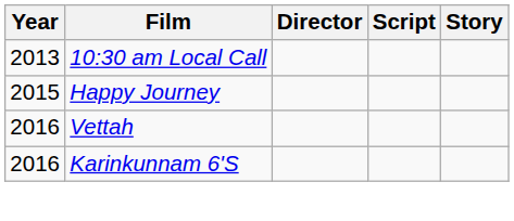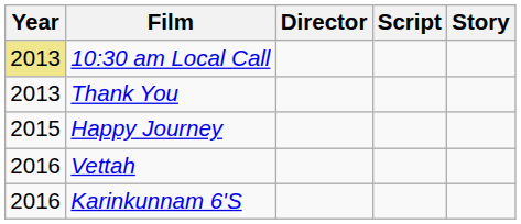 <table class="wikitable sortable" style="text-align:center;">
 <tr>
 <th>Year</th>
 <th>Film</th>
 <th>Director</th>
 <th>Script</th>
 <th>Story</th>
 </tr>
 <tr>
+<td style="background: khaki;">2013</td>
+<td style="text-align:left;"><em><a href='#'>10:30 am Local Call</a></em></td>
+<td></td>
+<td></td>
+<td></td>
+</tr>
+<tr>
 <td>2013</td>
-<td style="text-align:left;"><em><a href='#'>10:30 am Local Call</a></em></td>
+<td style="text-align:left;"><em><a href='#'>Thank You</a></em></td>
 <td></td>
 <td></td>
 <td></td>
 </tr>
 <tr>
 <td>2015</td>
 <td style="text-align:left;"><em><a href='#'>Happy Journey</a></em></td>
 <td></td>
 <td></td>
 <td></td>
 </tr>
 <tr>
 <td>2016</td>
 <td style="text-align:left;"><em><a href='#'>Vettah</a></em></td>
 <td></td>
 <td></td>
 <td></td>
 </tr>
 <tr>
 <td>2016</td>
 <td style="text-align:left;"><em><a href='#'>Karinkunnam 6'S</a></em></td>
 <td></td>
 <td></td>
 <td></td>
 </tr>
 </table>
